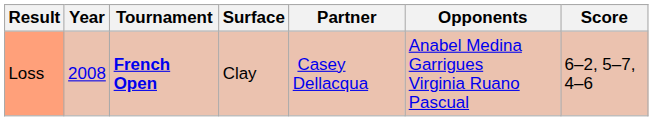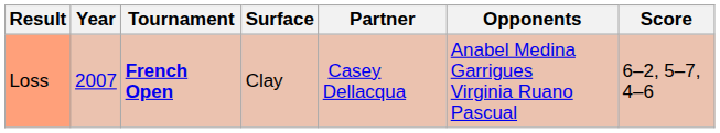 <table class="sortable wikitable">
 <tr>
 <th>Result</th>
 <th>Year</th>
 <th>Tournament</th>
 <th>Surface</th>
 <th>Partner</th>
 <th>Opponents</th>
 <th class="unsortable">Score</th>
 </tr>
 <tr bgcolor="EBC2AF">
 <td style="background:#ffa07a;">Loss</td>
-<td><a href='#'>2008</a></td>
+<td><a href='#'>2007</a></td>
 <td><strong><a href='#'>French Open</a></strong></td>
 <td>Clay</td>
 <td> <a href='#'>Casey Dellacqua</a></td>
 <td> <a href='#'>Anabel Medina Garrigues</a><br> <a href='#'>Virginia Ruano Pascual</a></td>
 <td>6–2, 5–7, 4–6</td>
 </tr>
 </table>
